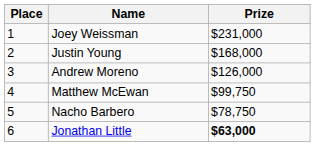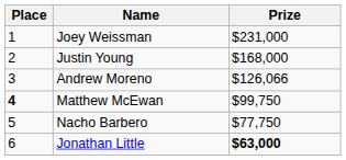 <table class="wikitable">
 <tr>
 <th width="50">Place</th>
 <th width="200">Name</th>
 <th width="125">Prize</th>
 </tr>
 <tr>
 <td>1</td>
 <td> Joey Weissman</td>
 <td>$231,000</td>
 </tr>
 <tr>
 <td>2</td>
 <td> Justin Young</td>
 <td>$168,000</td>
 </tr>
 <tr>
 <td>3</td>
 <td> Andrew Moreno</td>
-<td>$126,000</td>
+<td>$126,066</td>
 </tr>
 <tr>
-<td>4</td>
+<td><strong>4</strong></td>
 <td> Matthew McEwan</td>
 <td>$99,750</td>
 </tr>
 <tr>
 <td>5</td>
 <td> Nacho Barbero</td>
-<td>$78,750</td>
+<td>$77,750</td>
 </tr>
 <tr>
 <td>6</td>
 <td> <a href='#'>Jonathan Little</a></td>
 <td><strong>$63,000</strong></td>
 </tr>
 </table>
